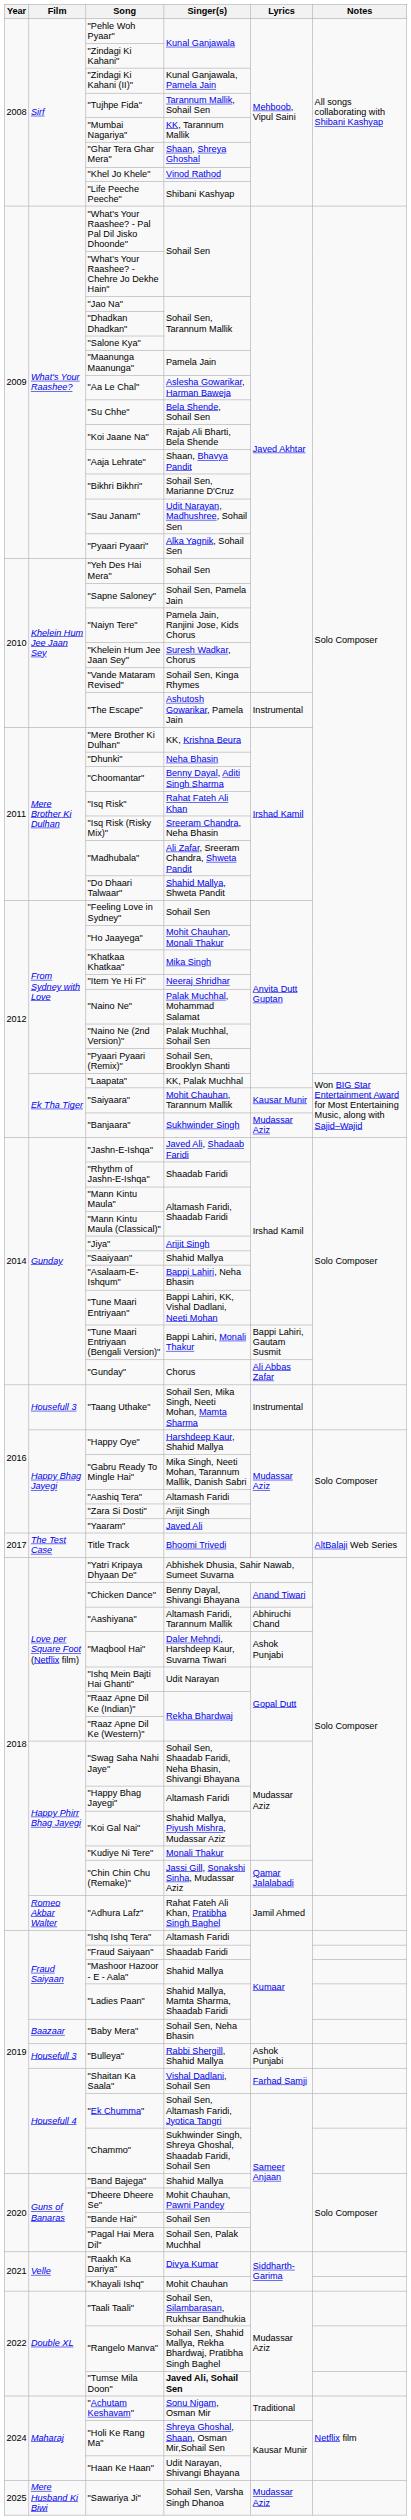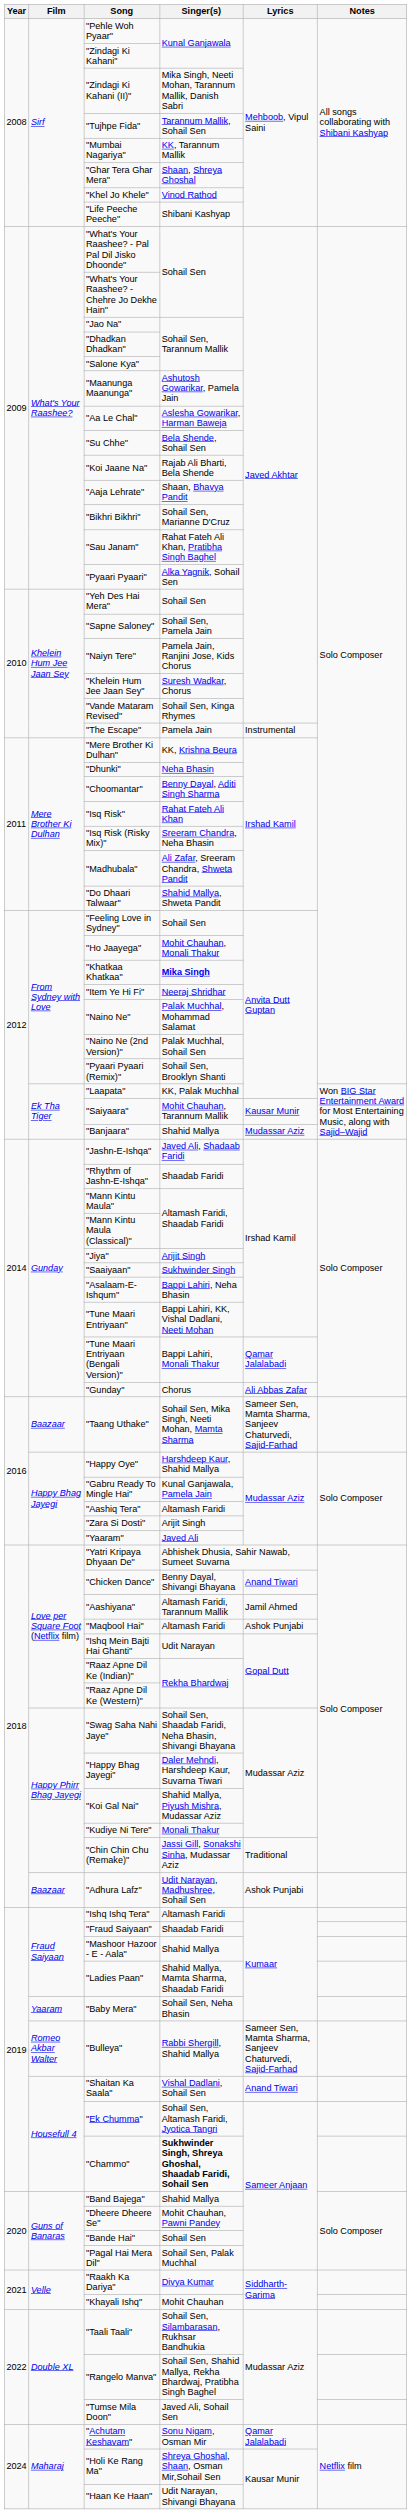 <table class="wikitable" style="width:80%;">
 <tr>
 <th>Year</th>
 <th>Film</th>
 <th>Song</th>
 <th>Singer(s)</th>
 <th>Lyrics</th>
 <th>Notes</th>
 </tr>
 <tr>
 <td rowspan=8>2008</td>
 <td rowspan=8><em><a href='#'>Sirf</a></em></td>
 <td>"Pehle Woh Pyaar"</td>
 <td rowspan=2><a href='#'>Kunal Ganjawala</a></td>
 <td rowspan=8><a href='#'>Mehboob</a>, Vipul Saini</td>
 <td rowspan=8>All songs collaborating with <a href='#'>Shibani Kashyap</a></td>
 </tr>
 <tr>
 <td>"Zindagi Ki Kahani"</td>
 </tr>
 <tr>
 <td>"Zindagi Ki Kahani (II)"</td>
-<td>Kunal Ganjawala, <a href='#'>Pamela Jain</a></td>
+<td>Mika Singh, Neeti Mohan, Tarannum Mallik, Danish Sabri</td>
 </tr>
 <tr>
 <td>"Tujhpe Fida"</td>
 <td><a href='#'>Tarannum Mallik</a>, Sohail Sen</td>
 </tr>
 <tr>
 <td>"Mumbai Nagariya"</td>
 <td><a href='#'>KK</a>, Tarannum Mallik</td>
 </tr>
 <tr>
 <td>"Ghar Tera Ghar Mera"</td>
 <td><a href='#'>Shaan</a>, <a href='#'>Shreya Ghoshal</a></td>
 </tr>
 <tr>
 <td>"Khel Jo Khele"</td>
 <td><a href='#'>Vinod Rathod</a></td>
 </tr>
 <tr>
 <td>"Life Peeche Peeche"</td>
 <td>Shibani Kashyap</td>
 </tr>
 <tr>
 <td rowspan=13>2009</td>
 <td rowspan=13><em><a href='#'>What's Your Raashee?</a></em></td>
 <td>"What's Your Raashee? - Pal Pal Dil Jisko Dhoonde"</td>
 <td rowspan=2>Sohail Sen</td>
 <td rowspan=18><a href='#'>Javed Akhtar</a></td>
 <td rowspan=33>Solo Composer</td>
 </tr>
 <tr>
 <td>"What's Your Raashee? - Chehre Jo Dekhe Hain"</td>
 </tr>
 <tr>
 <td>"Jao Na"</td>
 <td rowspan=3>Sohail Sen, Tarannum Mallik</td>
 </tr>
 <tr>
 <td>"Dhadkan Dhadkan"</td>
 </tr>
 <tr>
 <td>"Salone Kya"</td>
 </tr>
 <tr>
 <td>"Maanunga Maanunga"</td>
-<td>Pamela Jain</td>
+<td><a href='#'>Ashutosh Gowarikar</a>, Pamela Jain</td>
 </tr>
 <tr>
 <td>"Aa Le Chal"</td>
 <td><a href='#'>Aslesha Gowarikar</a>, <a href='#'>Harman Baweja</a></td>
 </tr>
 <tr>
 <td>"Su Chhe"</td>
 <td><a href='#'>Bela Shende</a>, Sohail Sen</td>
 </tr>
 <tr>
 <td>"Koi Jaane Na"</td>
 <td>Rajab Ali Bharti, Bela Shende</td>
 </tr>
 <tr>
 <td>"Aaja Lehrate"</td>
 <td>Shaan, <a href='#'>Bhavya Pandit</a></td>
 </tr>
 <tr>
 <td>"Bikhri Bikhri"</td>
 <td>Sohail Sen, Marianne D'Cruz</td>
 </tr>
 <tr>
 <td>"Sau Janam"</td>
-<td><a href='#'>Udit Narayan</a>, <a href='#'>Madhushree</a>, Sohail Sen</td>
+<td>Rahat Fateh Ali Khan, <a href='#'>Pratibha Singh Baghel</a></td>
 </tr>
 <tr>
 <td>"Pyaari Pyaari"</td>
 <td><a href='#'>Alka Yagnik</a>, Sohail Sen</td>
 </tr>
 <tr>
 <td rowspan=6>2010</td>
 <td rowspan=6><em><a href='#'>Khelein Hum Jee Jaan Sey</a></em></td>
 <td>"Yeh Des Hai Mera"</td>
 <td>Sohail Sen</td>
 </tr>
 <tr>
 <td>"Sapne Saloney"</td>
 <td>Sohail Sen, Pamela Jain</td>
 </tr>
 <tr>
 <td>"Naiyn Tere"</td>
 <td>Pamela Jain, Ranjini Jose, Kids Chorus</td>
 </tr>
 <tr>
 <td>"Khelein Hum Jee Jaan Sey"</td>
 <td><a href='#'>Suresh Wadkar</a>, Chorus</td>
 </tr>
 <tr>
 <td>"Vande Mataram Revised"</td>
 <td>Sohail Sen, Kinga Rhymes</td>
 </tr>
 <tr>
 <td>"The Escape"</td>
-<td><a href='#'>Ashutosh Gowarikar</a>, Pamela Jain</td>
+<td>Pamela Jain</td>
 <td>Instrumental</td>
 </tr>
 <tr>
 <td rowspan=7>2011</td>
 <td rowspan=7><em><a href='#'>Mere Brother Ki Dulhan</a></em></td>
 <td>"Mere Brother Ki Dulhan"</td>
 <td>KK, <a href='#'>Krishna Beura</a></td>
 <td rowspan=7><a href='#'>Irshad Kamil</a></td>
 </tr>
 <tr>
 <td>"Dhunki"</td>
 <td><a href='#'>Neha Bhasin</a></td>
 </tr>
 <tr>
 <td>"Choomantar"</td>
 <td><a href='#'>Benny Dayal</a>, <a href='#'>Aditi Singh Sharma</a></td>
 </tr>
 <tr>
 <td>"Isq Risk"</td>
 <td><a href='#'>Rahat Fateh Ali Khan</a></td>
 </tr>
 <tr>
 <td>"Isq Risk (Risky Mix)"</td>
 <td><a href='#'>Sreeram Chandra</a>, Neha Bhasin</td>
 </tr>
 <tr>
 <td>"Madhubala"</td>
 <td><a href='#'>Ali Zafar</a>, Sreeram Chandra, <a href='#'>Shweta Pandit</a></td>
 </tr>
 <tr>
 <td>"Do Dhaari Talwaar"</td>
 <td><a href='#'>Shahid Mallya</a>, Shweta Pandit</td>
 </tr>
 <tr>
 <td rowspan="10">2012</td>
 <td rowspan=7><em><a href='#'>From Sydney with Love</a></em></td>
 <td>"Feeling Love in Sydney"</td>
 <td>Sohail Sen</td>
 <td rowspan=8><a href='#'>Anvita Dutt Guptan</a></td>
 </tr>
 <tr>
 <td>"Ho Jaayega"</td>
 <td><a href='#'>Mohit Chauhan</a>, <a href='#'>Monali Thakur</a></td>
 </tr>
 <tr>
 <td>"Khatkaa Khatkaa"</td>
-<td><a href='#'>Mika Singh</a></td>
+<td><strong><a href='#'>Mika Singh</a></strong></td>
 </tr>
 <tr>
 <td>"Item Ye Hi Fi"</td>
 <td><a href='#'>Neeraj Shridhar</a></td>
 </tr>
 <tr>
 <td>"Naino Ne"</td>
 <td><a href='#'>Palak Muchhal</a>, Mohammad Salamat</td>
 </tr>
 <tr>
 <td>"Naino Ne (2nd Version)"</td>
 <td>Palak Muchhal, Sohail Sen</td>
 </tr>
 <tr>
 <td>"Pyaari Pyaari (Remix)"</td>
 <td>Sohail Sen, Brooklyn Shanti</td>
 </tr>
 <tr>
 <td rowspan=3><em><a href='#'>Ek Tha Tiger</a></em></td>
 <td>"Laapata"</td>
 <td>KK, Palak Muchhal</td>
 <td rowspan=3>Won <a href='#'>BIG Star Entertainment Award</a> for Most Entertaining Music, along with <a href='#'>Sajid–Wajid</a></td>
 </tr>
 <tr>
 <td>"Saiyaara"</td>
 <td><a href='#'>Mohit Chauhan</a>, Tarannum Mallik</td>
 <td><a href='#'>Kausar Munir</a></td>
 </tr>
 <tr>
 <td>"Banjaara"</td>
-<td><a href='#'>Sukhwinder Singh</a></td>
+<td>Shahid Mallya</td>
 <td><a href='#'>Mudassar Aziz</a></td>
 </tr>
 <tr>
 <td rowspan=10>2014</td>
 <td rowspan=10><em><a href='#'>Gunday</a></em></td>
 <td>"Jashn-E-Ishqa"</td>
 <td><a href='#'>Javed Ali</a>, <a href='#'>Shadaab Faridi</a></td>
 <td rowspan=8>Irshad Kamil</td>
 <td rowspan=10>Solo Composer</td>
 </tr>
 <tr>
 <td>"Rhythm of Jashn-E-Ishqa"</td>
 <td>Shaadab Faridi</td>
 </tr>
 <tr>
 <td>"Mann Kintu Maula"</td>
 <td rowspan=2>Altamash Faridi, Shaadab Faridi</td>
 </tr>
 <tr>
 <td>"Mann Kintu Maula (Classical)"</td>
 </tr>
 <tr>
 <td>"Jiya"</td>
 <td><a href='#'>Arijit Singh</a></td>
 </tr>
 <tr>
 <td>"Saaiyaan"</td>
-<td>Shahid Mallya</td>
+<td><a href='#'>Sukhwinder Singh</a></td>
 </tr>
 <tr>
 <td>"Asalaam-E-Ishqum"</td>
 <td><a href='#'>Bappi Lahiri</a>, Neha Bhasin</td>
 </tr>
 <tr>
 <td>"Tune Maari Entriyaan"</td>
 <td>Bappi Lahiri, KK, Vishal Dadlani, <a href='#'>Neeti Mohan</a></td>
 </tr>
 <tr>
 <td>"Tune Maari Entriyaan (Bengali Version)"</td>
 <td>Bappi Lahiri, <a href='#'>Monali Thakur</a></td>
-<td>Bappi Lahiri, Gautam Susmit</td>
+<td><a href='#'>Qamar Jalalabadi</a></td>
 </tr>
 <tr>
 <td>"Gunday"</td>
 <td>Chorus</td>
 <td><a href='#'>Ali Abbas Zafar</a></td>
 </tr>
 <tr>
 <td rowspan="6">2016</td>
-<td><em><a href='#'>Housefull 3</a></em></td>
+<td><em><a href='#'>Baazaar</a></em></td>
 <td>"Taang Uthake"</td>
 <td>Sohail Sen, Mika Singh, Neeti Mohan, <a href='#'>Mamta Sharma</a></td>
-<td>Instrumental</td>
+<td>Sameer Sen, Mamta Sharma, Sanjeev Chaturvedi, <a href='#'>Sajid-Farhad</a></td>
 <td></td>
 </tr>
 <tr>
 <td rowspan=5><em><a href='#'>Happy Bhag Jayegi</a></em></td>
 <td>"Happy Oye"</td>
 <td><a href='#'>Harshdeep Kaur</a>, Shahid Mallya</td>
 <td rowspan=5><a href='#'>Mudassar Aziz</a></td>
 <td rowspan=5>Solo Composer</td>
 </tr>
 <tr>
 <td>"Gabru Ready To Mingle Hai"</td>
-<td>Mika Singh, Neeti Mohan, Tarannum Mallik, Danish Sabri</td>
+<td>Kunal Ganjawala, <a href='#'>Pamela Jain</a></td>
 </tr>
 <tr>
 <td>"Aashiq Tera"</td>
 <td>Altamash Faridi</td>
 </tr>
 <tr>
 <td>"Zara Si Dosti"</td>
 <td>Arijit Singh</td>
 </tr>
 <tr>
 <td>"Yaaram"</td>
 <td><a href='#'>Javed Ali</a></td>
-</tr>
-<tr>
-<td>2017</td>
-<td><em><a href='#'>The Test Case</a></em></td>
-<td>Title Track</td>
-<td><a href='#'>Bhoomi Trivedi</a></td>
-<td></td>
-<td><a href='#'>AltBalaji</a> Web Series</td>
 </tr>
 <tr>
 <td rowspan="13">2018</td>
 <td rowspan=7><em><a href='#'>Love per Square Foot</a></em> (<a href='#'>Netflix</a> film)</td>
 <td>"Yatri Kripaya Dhyaan De"</td>
 <td colspan=2>Abhishek Dhusia, Sahir Nawab, Sumeet Suvarna</td>
 <td rowspan=12>Solo Composer</td>
 </tr>
 <tr>
 <td>"Chicken Dance"</td>
 <td>Benny Dayal, Shivangi Bhayana</td>
 <td><a href='#'>Anand Tiwari</a></td>
 </tr>
 <tr>
 <td>"Aashiyana"</td>
 <td>Altamash Faridi, Tarannum Mallik</td>
-<td>Abhiruchi Chand</td>
+<td>Jamil Ahmed</td>
 </tr>
 <tr>
 <td>"Maqbool Hai"</td>
-<td><a href='#'>Daler Mehndi</a>, Harshdeep Kaur, Suvarna Tiwari</td>
+<td>Altamash Faridi</td>
 <td>Ashok Punjabi</td>
 </tr>
 <tr>
 <td>"Ishq Mein Bajti Hai Ghanti"</td>
 <td>Udit Narayan</td>
 <td rowspan=3><a href='#'>Gopal Dutt</a></td>
 </tr>
 <tr>
 <td>"Raaz Apne Dil Ke (Indian)"</td>
 <td rowspan=2><a href='#'>Rekha Bhardwaj</a></td>
 </tr>
 <tr>
 <td>"Raaz Apne Dil Ke (Western)"</td>
 </tr>
 <tr>
 <td rowspan=5><em><a href='#'>Happy Phirr Bhag Jayegi</a></em></td>
 <td>"Swag Saha Nahi Jaye"</td>
 <td>Sohail Sen, Shaadab Faridi, Neha Bhasin, Shivangi Bhayana</td>
 <td rowspan=4>Mudassar Aziz</td>
 </tr>
 <tr>
 <td>"Happy Bhag Jayegi"</td>
-<td>Altamash Faridi</td>
+<td><a href='#'>Daler Mehndi</a>, Harshdeep Kaur, Suvarna Tiwari</td>
 </tr>
 <tr>
 <td>"Koi Gal Nai"</td>
 <td>Shahid Mallya, <a href='#'>Piyush Mishra</a>, Mudassar Aziz</td>
 </tr>
 <tr>
 <td>"Kudiye Ni Tere"</td>
 <td><a href='#'>Monali Thakur</a></td>
 </tr>
 <tr>
 <td>"Chin Chin Chu (Remake)"</td>
 <td><a href='#'>Jassi Gill</a>, <a href='#'>Sonakshi Sinha</a>, Mudassar Aziz</td>
-<td><a href='#'>Qamar Jalalabadi</a></td>
+<td>Traditional</td>
 </tr>
 <tr>
-<td><em><a href='#'>Romeo Akbar Walter</a></em></td>
+<td><em><a href='#'>Baazaar</a></em></td>
 <td>"Adhura Lafz"</td>
-<td>Rahat Fateh Ali Khan, <a href='#'>Pratibha Singh Baghel</a></td>
-<td>Jamil Ahmed</td>
+<td><a href='#'>Udit Narayan</a>, <a href='#'>Madhushree</a>, Sohail Sen</td>
+<td>Ashok Punjabi</td>
 <td></td>
 </tr>
 <tr>
 <td rowspan="9">2019</td>
 <td rowspan=4><em><a href='#'>Fraud Saiyaan</a></em></td>
 <td>"Ishq Ishq Tera"</td>
 <td>Altamash Faridi</td>
 <td rowspan=5><a href='#'>Kumaar</a></td>
 <td></td>
 </tr>
 <tr>
 <td>"Fraud Saiyaan"</td>
 <td>Shaadab Faridi</td>
 <td></td>
 </tr>
 <tr>
 <td>"Mashoor Hazoor - E - Aala"</td>
 <td>Shahid Mallya</td>
 <td></td>
 </tr>
 <tr>
 <td>"Ladies Paan"</td>
 <td>Shahid Mallya, Mamta Sharma, Shaadab Faridi</td>
 <td></td>
 </tr>
 <tr>
-<td><em><a href='#'>Baazaar</a></em></td>
+<td><em><a href='#'>Yaaram</a></em></td>
 <td>"Baby Mera"</td>
 <td>Sohail Sen, Neha Bhasin</td>
 <td></td>
 </tr>
 <tr>
-<td><em><a href='#'>Housefull 3</a></em></td>
+<td><em><a href='#'>Romeo Akbar Walter</a></em></td>
 <td>"Bulleya"</td>
 <td><a href='#'>Rabbi Shergill</a>, Shahid Mallya</td>
-<td>Ashok Punjabi</td>
+<td>Sameer Sen, Mamta Sharma, Sanjeev Chaturvedi, <a href='#'>Sajid-Farhad</a></td>
 <td></td>
 </tr>
 <tr>
 <td rowspan=3><em><a href='#'>Housefull 4</a></em></td>
 <td>"Shaitan Ka Saala"</td>
 <td><a href='#'>Vishal Dadlani</a>, Sohail Sen</td>
-<td><a href='#'>Farhad Samji</a></td>
+<td><a href='#'>Anand Tiwari</a></td>
 <td></td>
 </tr>
 <tr>
 <td>"<a href='#'>Ek Chumma</a>"</td>
 <td>Sohail Sen, Altamash Faridi, <a href='#'>Jyotica Tangri</a></td>
 <td rowspan=6><a href='#'>Sameer Anjaan</a></td>
 <td></td>
 </tr>
 <tr>
 <td>"Chammo"</td>
-<td>Sukhwinder Singh, Shreya Ghoshal, Shaadab Faridi, Sohail Sen</td>
+<td><strong>Sukhwinder Singh, Shreya Ghoshal, Shaadab Faridi, Sohail Sen</strong></td>
 <td></td>
 </tr>
 <tr>
 <td rowspan=4>2020</td>
 <td rowspan=4><em><a href='#'>Guns of Banaras</a></em></td>
 <td>"Band Bajega"</td>
 <td>Shahid Mallya</td>
 <td rowspan=4>Solo Composer</td>
 </tr>
 <tr>
 <td>"Dheere Dheere Se"</td>
 <td>Mohit Chauhan, <a href='#'>Pawni Pandey</a></td>
 </tr>
 <tr>
 <td>"Bande Hai"</td>
 <td>Sohail Sen</td>
 </tr>
 <tr>
 <td>"Pagal Hai Mera Dil"</td>
 <td>Sohail Sen, Palak Muchhal</td>
 </tr>
 <tr>
 <td rowspan=2>2021</td>
 <td rowspan=2><em><a href='#'>Velle</a></em></td>
 <td>"Raakh Ka Dariya"</td>
 <td><a href='#'>Divya Kumar</a></td>
 <td rowspan=2><a href='#'>Siddharth-Garima</a></td>
 <td></td>
 </tr>
 <tr>
 <td>"Khayali Ishq"</td>
 <td>Mohit Chauhan</td>
 <td></td>
 </tr>
 <tr>
 <td rowspan=3>2022</td>
 <td rowspan=3><em><a href='#'>Double XL</a></em></td>
 <td>"Taali Taali"</td>
 <td>Sohail Sen, <a href='#'>Silambarasan</a>, Rukhsar Bandhukia</td>
 <td rowspan=3>Mudassar Aziz</td>
 <td></td>
 </tr>
 <tr>
 <td>"Rangelo Manva"</td>
 <td>Sohail Sen, Shahid Mallya, Rekha Bhardwaj, Pratibha Singh Baghel</td>
 <td></td>
 </tr>
 <tr>
 <td>"Tumse Mila Doon"</td>
-<td><strong>Javed Ali, Sohail Sen</strong></td>
+<td>Javed Ali, Sohail Sen</td>
 <td></td>
 </tr>
 <tr>
 <td rowspan=3>2024</td>
 <td rowspan=3><em><a href='#'>Maharaj</a></em></td>
 <td>"<a href='#'>Achutam Keshavam</a>"</td>
 <td><a href='#'>Sonu Nigam</a>, Osman Mir</td>
-<td>Traditional</td>
+<td><a href='#'>Qamar Jalalabadi</a></td>
 <td rowspan=3><a href='#'>Netflix</a> film</td>
 </tr>
 <tr>
 <td>"Holi Ke Rang Ma"</td>
 <td><a href='#'>Shreya Ghoshal</a>, <a href='#'>Shaan</a>, Osman Mir,Sohail Sen</td>
 <td rowspan=2>Kausar Munir</td>
 </tr>
 <tr>
 <td>"Haan Ke Haan"</td>
 <td>Udit Narayan, Shivangi Bhayana</td>
 </tr>
-<tr>
-<td>2025</td>
-<td><em><a href='#'>Mere Husband Ki Biwi</a></em></td>
-<td>"Sawariya Ji"</td>
-<td>Sohail Sen, Varsha Singh Dhanoa</td>
-<td><a href='#'>Mudassar Aziz</a></td>
-<td></td>
-</tr>
 </table>
